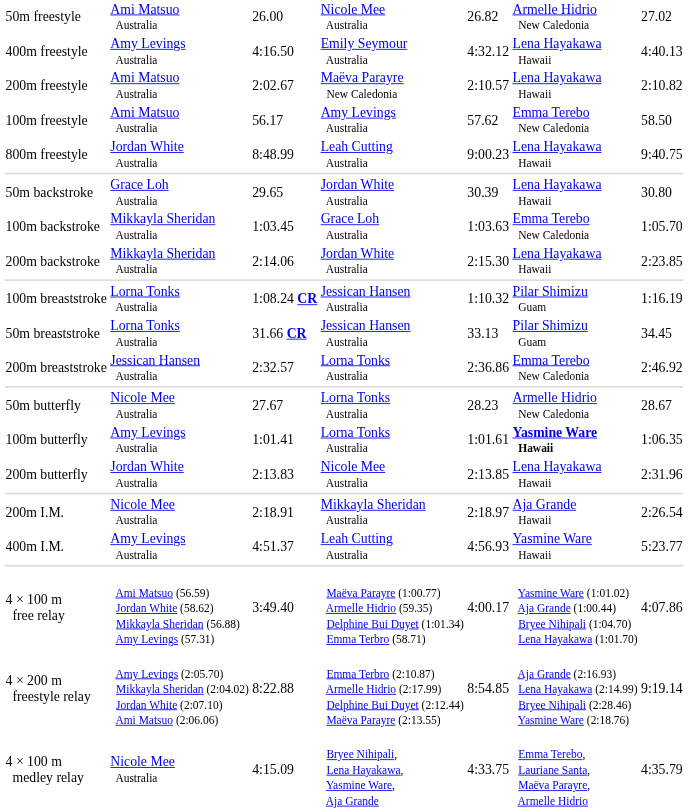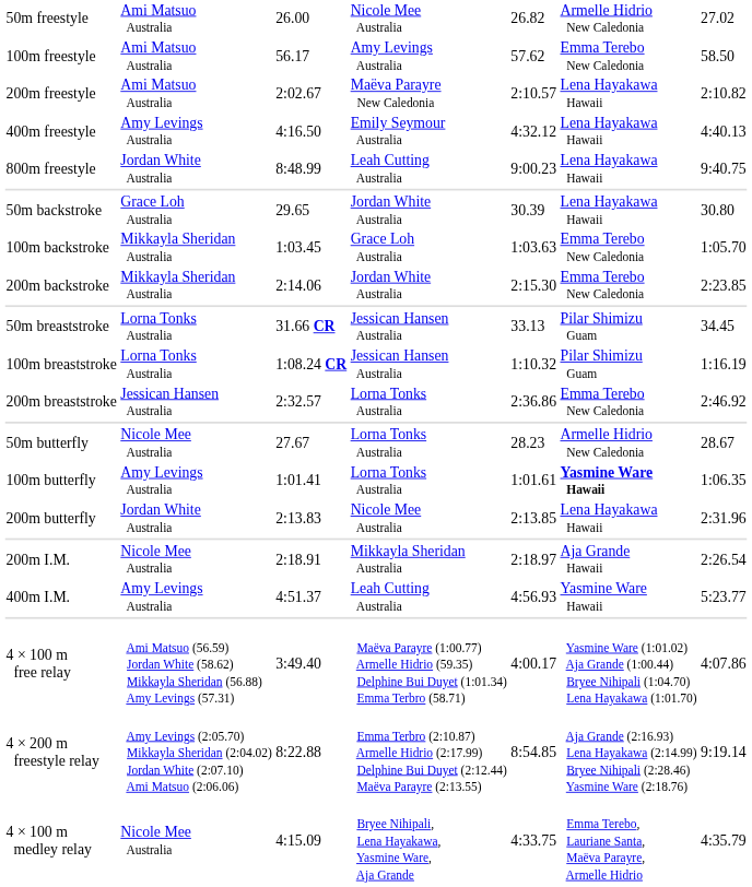 <table>
 <tr>
 <td>50m freestyle</td>
 <td><a href='#'>Ami Matsuo</a> <small><br>   Australia </small></td>
 <td>26.00</td>
 <td><a href='#'>Nicole Mee</a> <small><br>   Australia </small></td>
 <td>26.82</td>
 <td><a href='#'>Armelle Hidrio</a> <small><br>   New Caledonia </small></td>
 <td>27.02</td>
 </tr>
 <tr>
-<td>400m freestyle</td>
+<td>100m freestyle</td>
+<td><a href='#'>Ami Matsuo</a> <small><br>   Australia </small></td>
+<td>56.17</td>
 <td><a href='#'>Amy Levings</a> <small><br>   Australia </small></td>
-<td>4:16.50</td>
-<td><a href='#'>Emily Seymour</a> <small><br>   Australia </small></td>
-<td>4:32.12</td>
-<td><a href='#'>Lena Hayakawa</a> <small><br>   Hawaii </small></td>
-<td>4:40.13</td>
+<td>57.62</td>
+<td><a href='#'>Emma Terebo</a> <small><br>   New Caledonia </small></td>
+<td>58.50</td>
 </tr>
 <tr>
 <td>200m freestyle</td>
 <td><a href='#'>Ami Matsuo</a> <small><br>   Australia </small></td>
 <td>2:02.67</td>
 <td><a href='#'>Maëva Parayre</a> <small><br>   New Caledonia </small></td>
 <td>2:10.57</td>
 <td><a href='#'>Lena Hayakawa</a> <small><br>   Hawaii </small></td>
 <td>2:10.82</td>
 </tr>
 <tr>
-<td>100m freestyle</td>
-<td><a href='#'>Ami Matsuo</a> <small><br>   Australia </small></td>
-<td>56.17</td>
+<td>400m freestyle</td>
 <td><a href='#'>Amy Levings</a> <small><br>   Australia </small></td>
-<td>57.62</td>
-<td><a href='#'>Emma Terebo</a> <small><br>   New Caledonia </small></td>
-<td>58.50</td>
+<td>4:16.50</td>
+<td><a href='#'>Emily Seymour</a> <small><br>   Australia </small></td>
+<td>4:32.12</td>
+<td><a href='#'>Lena Hayakawa</a> <small><br>   Hawaii </small></td>
+<td>4:40.13</td>
 </tr>
 <tr>
 <td>800m freestyle</td>
 <td><a href='#'>Jordan White</a> <small><br>   Australia </small></td>
 <td>8:48.99</td>
 <td><a href='#'>Leah Cutting</a> <small><br>   Australia </small></td>
 <td>9:00.23</td>
 <td><a href='#'>Lena Hayakawa</a> <small><br>   Hawaii </small></td>
 <td>9:40.75</td>
 </tr>
 <tr bgcolor=#DDDDDD>
 <td colspan=7></td>
 </tr>
 <tr>
 <td>50m backstroke</td>
 <td><a href='#'>Grace Loh</a> <small><br>   Australia </small></td>
 <td>29.65</td>
 <td><a href='#'>Jordan White</a> <small><br>   Australia </small></td>
 <td>30.39</td>
 <td><a href='#'>Lena Hayakawa</a> <small><br>   Hawaii </small></td>
 <td>30.80</td>
 </tr>
 <tr>
 <td>100m backstroke</td>
 <td><a href='#'>Mikkayla Sheridan</a> <small><br>   Australia </small></td>
 <td>1:03.45</td>
 <td><a href='#'>Grace Loh</a> <small><br>   Australia </small></td>
 <td>1:03.63</td>
 <td><a href='#'>Emma Terebo</a> <small><br>   New Caledonia </small></td>
 <td>1:05.70</td>
 </tr>
 <tr>
 <td>200m backstroke</td>
 <td><a href='#'>Mikkayla Sheridan</a> <small><br>   Australia </small></td>
 <td>2:14.06</td>
 <td><a href='#'>Jordan White</a> <small><br>   Australia </small></td>
 <td>2:15.30</td>
-<td><a href='#'>Lena Hayakawa</a> <small><br>   Hawaii </small></td>
+<td><a href='#'>Emma Terebo</a> <small><br>   New Caledonia </small></td>
 <td>2:23.85</td>
 </tr>
 <tr bgcolor=#DDDDDD>
 <td colspan=7></td>
+</tr>
+<tr>
+<td>50m breaststroke</td>
+<td><a href='#'>Lorna Tonks</a> <small><br>   Australia </small></td>
+<td>31.66 <strong><a href='#'>CR</a></strong></td>
+<td><a href='#'>Jessican Hansen</a> <small><br>   Australia </small></td>
+<td>33.13</td>
+<td><a href='#'>Pilar Shimizu</a> <small><br>   Guam </small></td>
+<td>34.45</td>
 </tr>
 <tr>
 <td>100m breaststroke</td>
 <td><a href='#'>Lorna Tonks</a> <small><br>   Australia </small></td>
 <td>1:08.24 <strong><a href='#'>CR</a></strong></td>
 <td><a href='#'>Jessican Hansen</a> <small><br>   Australia </small></td>
 <td>1:10.32</td>
 <td><a href='#'>Pilar Shimizu</a> <small><br>   Guam </small></td>
 <td>1:16.19</td>
-</tr>
-<tr>
-<td>50m breaststroke</td>
-<td><a href='#'>Lorna Tonks</a> <small><br>   Australia </small></td>
-<td>31.66 <strong><a href='#'>CR</a></strong></td>
-<td><a href='#'>Jessican Hansen</a> <small><br>   Australia </small></td>
-<td>33.13</td>
-<td><a href='#'>Pilar Shimizu</a> <small><br>   Guam </small></td>
-<td>34.45</td>
 </tr>
 <tr>
 <td>200m breaststroke</td>
 <td><a href='#'>Jessican Hansen</a> <small><br>   Australia </small></td>
 <td>2:32.57</td>
 <td><a href='#'>Lorna Tonks</a> <small><br>   Australia </small></td>
 <td>2:36.86</td>
 <td><a href='#'>Emma Terebo</a> <small><br>   New Caledonia </small></td>
 <td>2:46.92</td>
 </tr>
 <tr bgcolor=#DDDDDD>
 <td colspan=7></td>
 </tr>
 <tr>
 <td>50m butterfly</td>
 <td><a href='#'>Nicole Mee</a> <small><br>   Australia </small></td>
 <td>27.67</td>
 <td><a href='#'>Lorna Tonks</a> <small><br>   Australia </small></td>
 <td>28.23</td>
 <td><a href='#'>Armelle Hidrio</a> <small><br>   New Caledonia </small></td>
 <td>28.67</td>
 </tr>
 <tr>
 <td>100m butterfly</td>
 <td><a href='#'>Amy Levings</a> <small><br>   Australia </small></td>
 <td>1:01.41</td>
 <td><a href='#'>Lorna Tonks</a> <small><br>   Australia </small></td>
 <td>1:01.61</td>
 <td><strong><a href='#'>Yasmine Ware</a> <small><br>   Hawaii </small></strong></td>
 <td>1:06.35</td>
 </tr>
 <tr>
 <td>200m butterfly</td>
 <td><a href='#'>Jordan White</a> <small><br>   Australia </small></td>
 <td>2:13.83</td>
 <td><a href='#'>Nicole Mee</a> <small><br>   Australia </small></td>
 <td>2:13.85</td>
 <td><a href='#'>Lena Hayakawa</a> <small><br>   Hawaii </small></td>
 <td>2:31.96</td>
 </tr>
 <tr bgcolor=#DDDDDD>
 <td colspan=7></td>
 </tr>
 <tr>
 <td>200m I.M.</td>
 <td><a href='#'>Nicole Mee</a> <small><br>   Australia </small></td>
 <td>2:18.91</td>
 <td><a href='#'>Mikkayla Sheridan</a> <small><br>   Australia </small></td>
 <td>2:18.97</td>
 <td><a href='#'>Aja Grande</a> <small><br>   Hawaii </small></td>
 <td>2:26.54</td>
 </tr>
 <tr>
 <td>400m I.M.</td>
 <td><a href='#'>Amy Levings</a> <small><br>   Australia </small></td>
 <td>4:51.37</td>
 <td><a href='#'>Leah Cutting</a> <small><br>   Australia </small></td>
 <td>4:56.93</td>
 <td><a href='#'>Yasmine Ware</a> <small><br>   Hawaii </small></td>
 <td>5:23.77</td>
 </tr>
 <tr bgcolor=#DDDDDD>
 <td colspan=7></td>
 </tr>
 <tr>
 <td>4 × 100 m <br>  free relay</td>
 <td> <small><br>  <a href='#'>Ami Matsuo</a> (56.59)<br>  <a href='#'>Jordan White</a> (58.62)<br>  <a href='#'>Mikkayla Sheridan</a> (56.88)<br>  <a href='#'>Amy Levings</a> (57.31) </small></td>
 <td>3:49.40</td>
 <td> <small><br>  <a href='#'>Maëva Parayre</a> (1:00.77)<br>  <a href='#'>Armelle Hidrio</a> (59.35)<br>  <a href='#'>Delphine Bui Duyet</a> (1:01.34)<br>  <a href='#'>Emma Terbro</a> (58.71) </small></td>
 <td>4:00.17</td>
 <td> <small><br>  <a href='#'>Yasmine Ware</a> (1:01.02)<br>  <a href='#'>Aja Grande</a> (1:00.44)<br>  <a href='#'>Bryee Nihipali</a> (1:04.70)<br>  <a href='#'>Lena Hayakawa</a> (1:01.70) </small></td>
 <td>4:07.86</td>
 </tr>
 <tr>
 <td>4 × 200 m <br>  freestyle relay</td>
 <td> <small><br>  <a href='#'>Amy Levings</a> (2:05.70)<br>  <a href='#'>Mikkayla Sheridan</a> (2:04.02)<br>  <a href='#'>Jordan White</a> (2:07.10)<br>  <a href='#'>Ami Matsuo</a> (2:06.06) </small></td>
 <td>8:22.88</td>
 <td> <small><br>  <a href='#'>Emma Terbro</a> (2:10.87)<br>  <a href='#'>Armelle Hidrio</a> (2:17.99)<br>  <a href='#'>Delphine Bui Duyet</a> (2:12.44)<br>  <a href='#'>Maëva Parayre</a> (2:13.55) </small></td>
 <td>8:54.85</td>
 <td> <small><br>  <a href='#'>Aja Grande</a> (2:16.93)<br>  <a href='#'>Lena Hayakawa</a> (2:14.99)<br>  <a href='#'>Bryee Nihipali</a> (2:28.46)<br>  <a href='#'>Yasmine Ware</a> (2:18.76) </small></td>
 <td>9:19.14</td>
 </tr>
 <tr>
 <td>4 × 100 m <br>  medley relay</td>
 <td><a href='#'>Nicole Mee</a> <small><br>   Australia </small></td>
 <td>4:15.09</td>
 <td> <small><br>  <a href='#'>Bryee Nihipali</a>, <br>  <a href='#'>Lena Hayakawa</a>, <br>  <a href='#'>Yasmine Ware</a>, <br>  <a href='#'>Aja Grande</a> </small></td>
 <td>4:33.75</td>
 <td> <small><br>  <a href='#'>Emma Terebo</a>, <br>  <a href='#'>Lauriane Santa</a>, <br>  <a href='#'>Maëva Parayre</a>, <br>  <a href='#'>Armelle Hidrio</a> </small></td>
 <td>4:35.79</td>
 </tr>
 <tr>
 </tr>
 </table>
